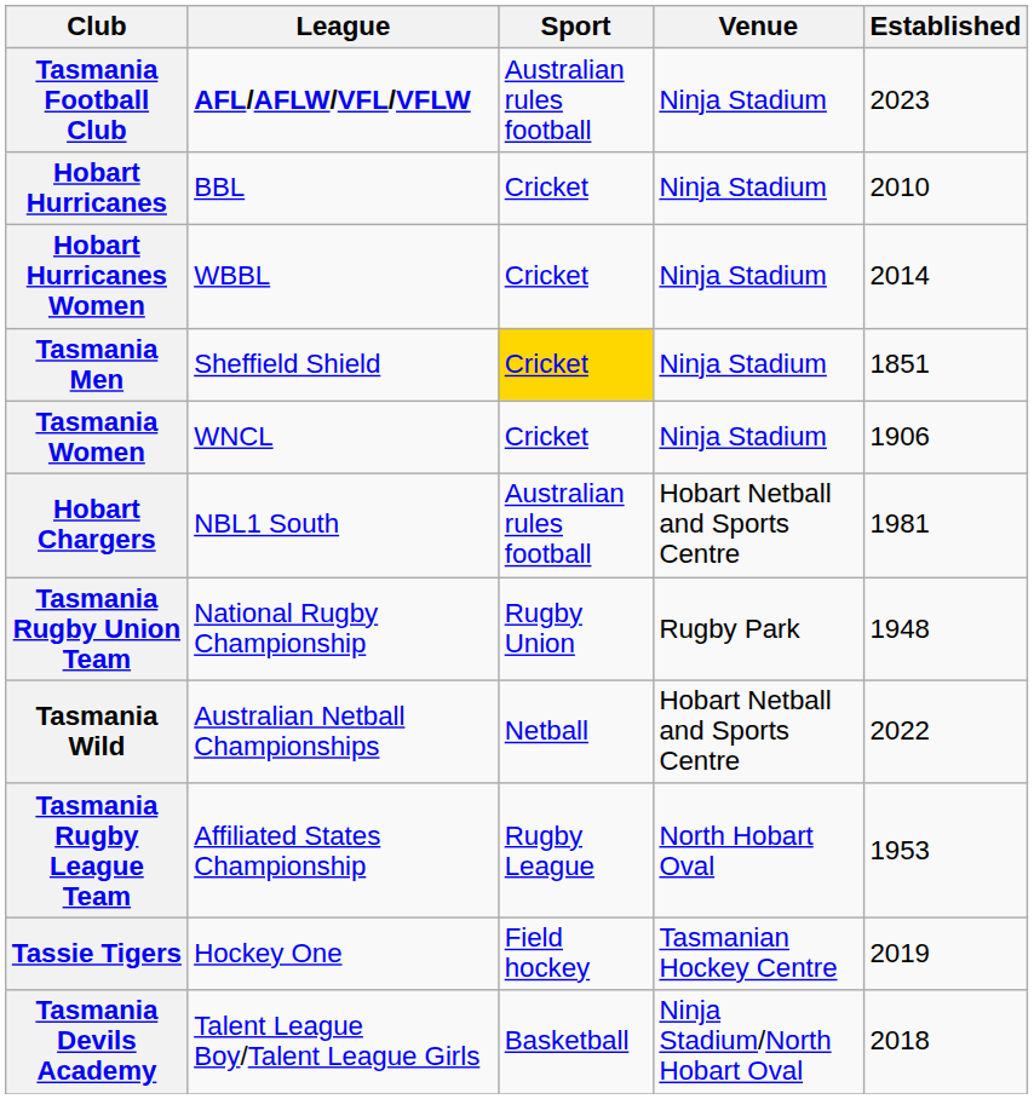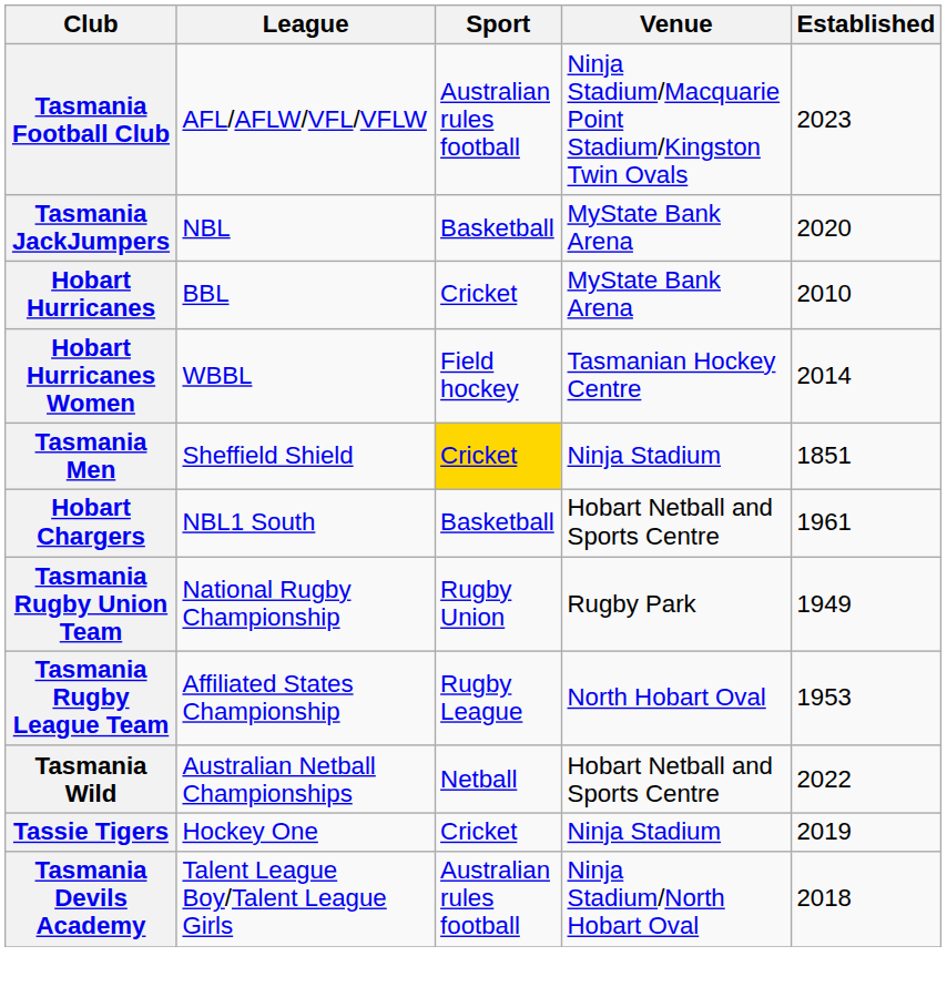 <table class="sortable wikitable">
 <tr>
 <th>Club</th>
 <th>League</th>
 <th>Sport</th>
 <th>Venue</th>
 <th>Established</th>
 </tr>
 <tr>
 <th><a href='#'>Tasmania Football Club</a></th>
-<td><strong><a href='#'>AFL</a>/<a href='#'>AFLW</a>/<a href='#'>VFL</a>/<a href='#'>VFLW</a></strong></td>
+<td><a href='#'>AFL</a>/<a href='#'>AFLW</a>/<a href='#'>VFL</a>/<a href='#'>VFLW</a></td>
 <td><a href='#'>Australian rules football</a></td>
-<td><a href='#'>Ninja Stadium</a></td>
+<td><a href='#'>Ninja Stadium</a>/<a href='#'>Macquarie Point Stadium</a>/<a href='#'>Kingston Twin Ovals</a></td>
 <td>2023</td>
+</tr>
+<tr>
+<th><a href='#'>Tasmania JackJumpers</a></th>
+<td><a href='#'>NBL</a></td>
+<td><a href='#'>Basketball</a></td>
+<td><a href='#'>MyState Bank Arena</a></td>
+<td>2020</td>
 </tr>
 <tr>
 <th><a href='#'>Hobart Hurricanes</a></th>
 <td><a href='#'>BBL</a></td>
 <td><a href='#'>Cricket</a></td>
-<td><a href='#'>Ninja Stadium</a></td>
+<td><a href='#'>MyState Bank Arena</a></td>
 <td>2010</td>
 </tr>
 <tr>
 <th><a href='#'>Hobart Hurricanes Women</a></th>
 <td><a href='#'>WBBL</a></td>
-<td><a href='#'>Cricket</a></td>
-<td><a href='#'>Ninja Stadium</a></td>
+<td><a href='#'>Field hockey</a></td>
+<td><a href='#'>Tasmanian Hockey Centre</a></td>
 <td>2014</td>
 </tr>
 <tr>
 <th><a href='#'>Tasmania Men</a></th>
 <td><a href='#'>Sheffield Shield</a></td>
 <td style="background: gold;"><a href='#'>Cricket</a></td>
 <td><a href='#'>Ninja Stadium</a></td>
 <td>1851</td>
 </tr>
 <tr>
-<th><a href='#'>Tasmania Women</a></th>
-<td><a href='#'>WNCL</a></td>
-<td><a href='#'>Cricket</a></td>
-<td><a href='#'>Ninja Stadium</a></td>
-<td>1906</td>
-</tr>
-<tr>
 <th><a href='#'>Hobart Chargers</a></th>
 <td><a href='#'>NBL1 South</a></td>
-<td><a href='#'>Australian rules football</a></td>
+<td><a href='#'>Basketball</a></td>
 <td>Hobart Netball and Sports Centre</td>
-<td>1981</td>
+<td>1961</td>
 </tr>
 <tr>
 <th><a href='#'>Tasmania Rugby Union Team</a></th>
 <td><a href='#'>National Rugby Championship</a></td>
 <td><a href='#'>Rugby Union</a></td>
 <td>Rugby Park</td>
-<td>1948</td>
+<td>1949</td>
+</tr>
+<tr>
+<th><a href='#'>Tasmania Rugby League Team</a></th>
+<td><a href='#'>Affiliated States Championship</a></td>
+<td><a href='#'>Rugby League</a></td>
+<td><a href='#'>North Hobart Oval</a></td>
+<td>1953</td>
 </tr>
 <tr>
 <th>Tasmania Wild</th>
 <td><a href='#'>Australian Netball Championships</a></td>
 <td><a href='#'>Netball</a></td>
 <td>Hobart Netball and Sports Centre</td>
 <td>2022</td>
 </tr>
 <tr>
-<th><a href='#'>Tasmania Rugby League Team</a></th>
-<td><a href='#'>Affiliated States Championship</a></td>
-<td><a href='#'>Rugby League</a></td>
-<td><a href='#'>North Hobart Oval</a></td>
-<td>1953</td>
-</tr>
-<tr>
 <th><a href='#'>Tassie Tigers</a></th>
 <td><a href='#'>Hockey One</a></td>
-<td><a href='#'>Field hockey</a></td>
-<td><a href='#'>Tasmanian Hockey Centre</a></td>
+<td><a href='#'>Cricket</a></td>
+<td><a href='#'>Ninja Stadium</a></td>
 <td>2019</td>
 </tr>
 <tr>
 <th><a href='#'>Tasmania Devils Academy</a></th>
 <td><a href='#'>Talent League Boy</a>/<a href='#'>Talent League Girls</a></td>
-<td><a href='#'>Basketball</a></td>
+<td><a href='#'>Australian rules football</a></td>
 <td><a href='#'>Ninja Stadium</a>/<a href='#'>North Hobart Oval</a></td>
 <td>2018</td>
 </tr>
 </table>
